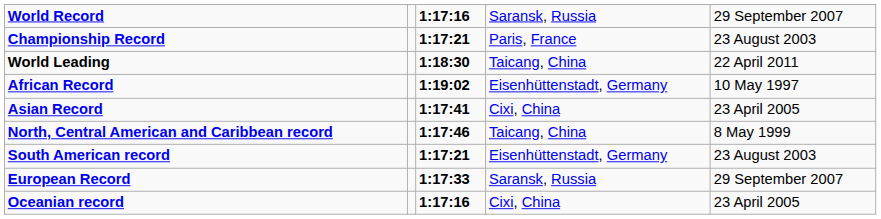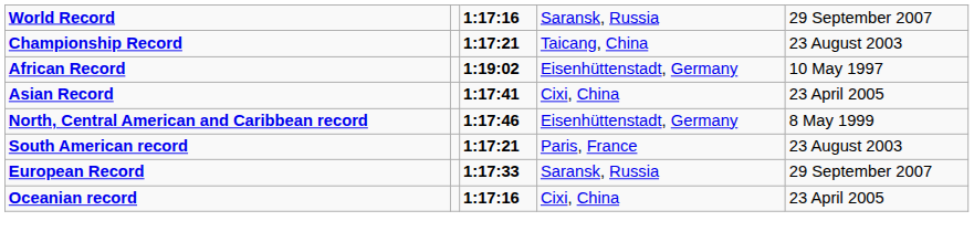 <table class="wikitable" width=75%>
 <tr>
 <td><strong><a href='#'>World Record</a></strong></td>
 <td></td>
 <td><strong>1:17:16</strong></td>
 <td><a href='#'>Saransk</a>, <a href='#'>Russia</a></td>
 <td>29 September 2007</td>
 </tr>
 <tr>
 <td><strong><a href='#'>Championship Record</a></strong></td>
 <td></td>
 <td><strong>1:17:21</strong></td>
-<td><a href='#'>Paris</a>, <a href='#'>France</a></td>
+<td><a href='#'>Taicang</a>, <a href='#'>China</a></td>
 <td>23 August 2003</td>
-</tr>
-<tr>
-<td><strong>World Leading</strong></td>
-<td></td>
-<td><strong>1:18:30</strong></td>
-<td><a href='#'>Taicang</a>, <a href='#'>China</a></td>
-<td>22 April 2011</td>
 </tr>
 <tr>
 <td><strong><a href='#'>African Record</a></strong></td>
 <td></td>
 <td><strong>1:19:02</strong></td>
 <td><a href='#'>Eisenhüttenstadt</a>, <a href='#'>Germany</a></td>
 <td>10 May 1997</td>
 </tr>
 <tr>
 <td><strong><a href='#'>Asian Record</a></strong></td>
 <td></td>
 <td><strong>1:17:41</strong></td>
 <td><a href='#'>Cixi</a>, <a href='#'>China</a></td>
 <td>23 April 2005</td>
 </tr>
 <tr>
 <td><strong><a href='#'>North, Central American and Caribbean record</a></strong></td>
 <td></td>
 <td><strong>1:17:46</strong></td>
-<td><a href='#'>Taicang</a>, <a href='#'>China</a></td>
+<td><a href='#'>Eisenhüttenstadt</a>, <a href='#'>Germany</a></td>
 <td>8 May 1999</td>
 </tr>
 <tr>
 <td><strong><a href='#'>South American record</a></strong></td>
 <td></td>
 <td><strong>1:17:21</strong></td>
-<td><a href='#'>Eisenhüttenstadt</a>, <a href='#'>Germany</a></td>
+<td><a href='#'>Paris</a>, <a href='#'>France</a></td>
 <td>23 August 2003</td>
 </tr>
 <tr>
 <td><strong><a href='#'>European Record</a></strong></td>
 <td></td>
 <td><strong>1:17:33</strong></td>
 <td><a href='#'>Saransk</a>, <a href='#'>Russia</a></td>
 <td>29 September 2007</td>
 </tr>
 <tr>
 <td><strong><a href='#'>Oceanian record</a></strong></td>
 <td></td>
 <td><strong>1:17:16</strong></td>
 <td><a href='#'>Cixi</a>, <a href='#'>China</a></td>
 <td>23 April 2005</td>
 </tr>
 </table>
